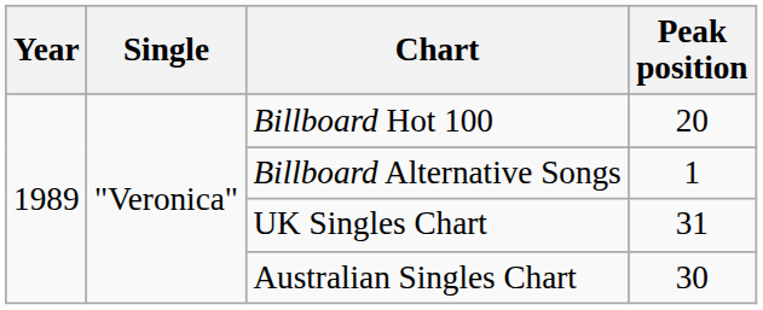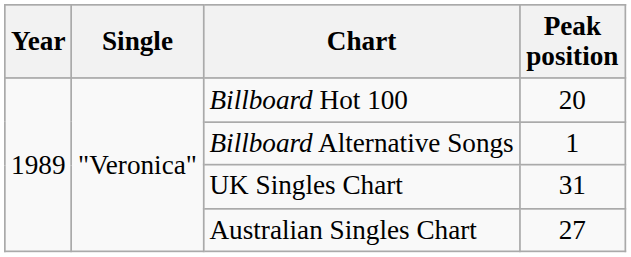 <table class="wikitable">
 <tr>
 <th>Year</th>
 <th>Single</th>
 <th>Chart</th>
 <th>Peak<br>position</th>
 </tr>
 <tr>
 <td rowspan=4>1989</td>
 <td rowspan=4>"Veronica"</td>
 <td><em>Billboard</em> Hot 100</td>
 <td align="center">20</td>
 </tr>
 <tr>
 <td><em>Billboard</em> Alternative Songs</td>
 <td align="center">1</td>
 </tr>
 <tr>
 <td>UK Singles Chart</td>
 <td align="center">31</td>
 </tr>
 <tr>
 <td>Australian Singles Chart</td>
-<td align="center">30</td>
+<td align="center">27</td>
 </tr>
 </table>
